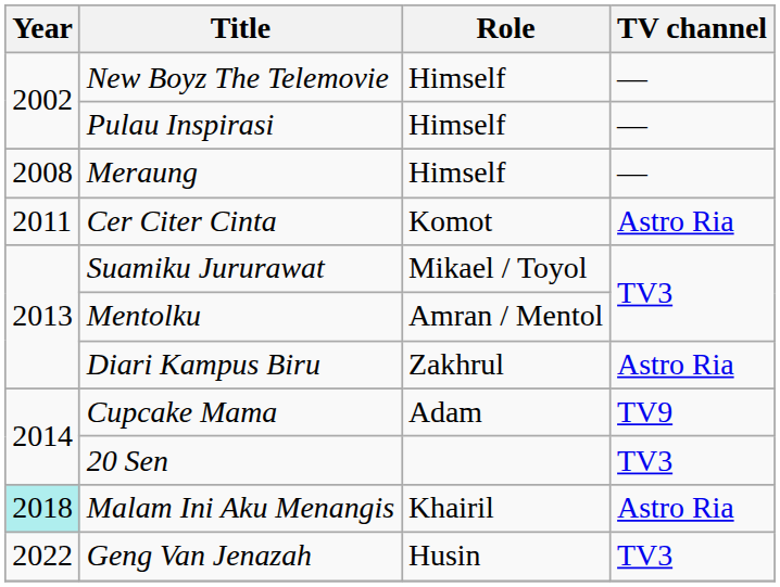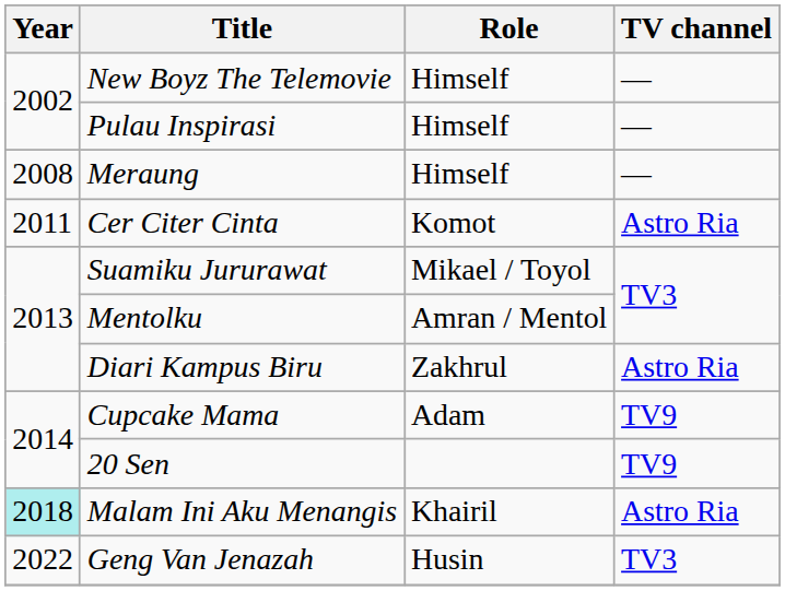 <table class="wikitable">
 <tr>
 <th>Year</th>
 <th>Title</th>
 <th>Role</th>
 <th>TV channel</th>
 </tr>
 <tr>
 <td rowspan="2">2002</td>
 <td><em>New Boyz The Telemovie</em></td>
 <td>Himself</td>
 <td>—</td>
 </tr>
 <tr>
 <td><em>Pulau Inspirasi</em></td>
 <td>Himself</td>
 <td>—</td>
 </tr>
 <tr>
 <td>2008</td>
 <td><em>Meraung</em></td>
 <td>Himself</td>
 <td>—</td>
 </tr>
 <tr>
 <td>2011</td>
 <td><em>Cer Citer Cinta</em></td>
 <td>Komot</td>
 <td><a href='#'>Astro Ria</a></td>
 </tr>
 <tr>
 <td rowspan="3">2013</td>
 <td><em>Suamiku Jururawat</em></td>
 <td>Mikael / Toyol</td>
 <td rowspan="2"><a href='#'>TV3</a></td>
 </tr>
 <tr>
 <td><em>Mentolku</em></td>
 <td>Amran / Mentol</td>
 </tr>
 <tr>
 <td><em>Diari Kampus Biru</em></td>
 <td>Zakhrul</td>
 <td><a href='#'>Astro Ria</a></td>
 </tr>
 <tr>
 <td rowspan="2">2014</td>
 <td><em>Cupcake Mama</em></td>
 <td>Adam</td>
 <td><a href='#'>TV9</a></td>
 </tr>
 <tr>
 <td><em>20 Sen</em></td>
 <td></td>
-<td><a href='#'>TV3</a></td>
+<td><a href='#'>TV9</a></td>
 </tr>
 <tr>
 <td style="background: paleturquoise;">2018</td>
 <td><em>Malam Ini Aku Menangis</em></td>
 <td>Khairil</td>
 <td><a href='#'>Astro Ria</a></td>
 </tr>
 <tr>
 <td>2022</td>
 <td><em>Geng Van Jenazah</em></td>
 <td>Husin</td>
 <td><a href='#'>TV3</a></td>
 </tr>
 <tr>
 </tr>
 </table>
